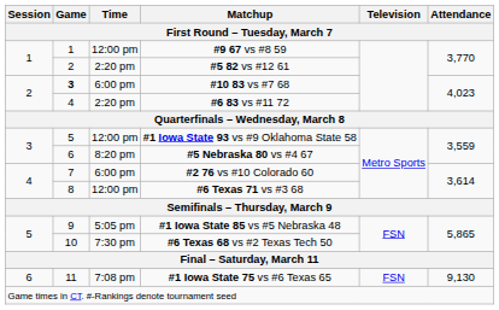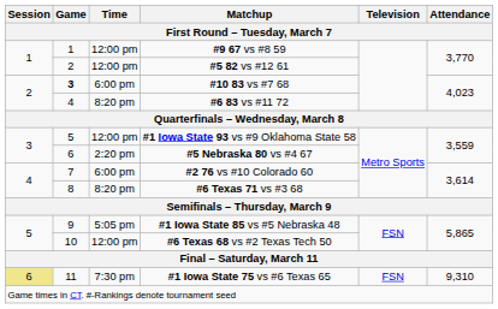 <table class="wikitable" style="white-space:nowrap; font-size:90%;text-align:center">
 <tr>
 <th>Session</th>
 <th>Game</th>
 <th>Time</th>
 <th>Matchup</th>
 <th>Television</th>
 <th>Attendance</th>
 </tr>
 <tr>
 <th colspan=6>First Round – Tuesday, March 7</th>
 </tr>
 <tr>
 <td rowspan=2>1</td>
 <td>1</td>
 <td>12:00 pm</td>
 <td><strong>#9  67</strong> vs #8  59</td>
 <td rowspan=4></td>
 <td rowspan=2>3,770</td>
 </tr>
 <tr>
 <td>2</td>
-<td>2:20 pm</td>
+<td>12:00 pm</td>
 <td><strong>#5  82</strong> vs #12  61</td>
 </tr>
 <tr>
 <td rowspan=2>2</td>
 <td><strong>3</strong></td>
 <td>6:00 pm</td>
 <td><strong>#10  83</strong> vs #7  68</td>
 <td rowspan=2>4,023</td>
 </tr>
 <tr>
 <td>4</td>
-<td>2:20 pm</td>
+<td>8:20 pm</td>
 <td><strong>#6  83</strong> vs #11  72</td>
 </tr>
 <tr>
 <th colspan=6>Quarterfinals – Wednesday, March 8</th>
 </tr>
 <tr>
 <td rowspan=2>3</td>
 <td>5</td>
 <td>12:00 pm</td>
 <td><strong>#1 <a href='#'>Iowa State</a> 93</strong> vs #9 Oklahoma State 58</td>
 <td rowspan=4><a href='#'>Metro Sports</a></td>
 <td rowspan=2>3,559</td>
 </tr>
 <tr>
 <td>6</td>
-<td>8:20 pm</td>
+<td>2:20 pm</td>
 <td><strong>#5 Nebraska 80</strong> vs #4  67</td>
 </tr>
 <tr>
 <td rowspan=2>4</td>
 <td>7</td>
 <td>6:00 pm</td>
 <td><strong>#2  76</strong> vs #10 Colorado 60</td>
 <td rowspan=2>3,614</td>
 </tr>
 <tr>
 <td>8</td>
-<td>12:00 pm</td>
+<td>8:20 pm</td>
 <td><strong>#6 Texas 71</strong> vs #3  68</td>
 </tr>
 <tr>
 <th colspan=6>Semifinals – Thursday, March 9</th>
 </tr>
 <tr>
 <td rowspan=2>5</td>
 <td>9</td>
 <td>5:05 pm</td>
 <td><strong>#1 Iowa State 85</strong> vs #5 Nebraska 48</td>
 <td rowspan=2><a href='#'>FSN</a></td>
 <td rowspan=2>5,865</td>
 </tr>
 <tr>
 <td>10</td>
-<td>7:30 pm</td>
+<td>12:00 pm</td>
 <td><strong>#6 Texas 68</strong> vs #2 Texas Tech 50</td>
 </tr>
 <tr>
 <th colspan=6>Final – Saturday, March 11</th>
 </tr>
 <tr>
-<td>6</td>
+<td style="background: khaki;">6</td>
 <td>11</td>
-<td>7:08 pm</td>
+<td>7:30 pm</td>
 <td><strong>#1 Iowa State 75</strong> vs #6 Texas 65</td>
 <td><a href='#'>FSN</a></td>
-<td>9,130</td>
+<td>9,310</td>
 </tr>
 <tr align=left>
 <td colspan=6><small>Game times in <a href='#'>CT</a>. #-Rankings denote tournament seed</small></td>
 </tr>
 </table>
